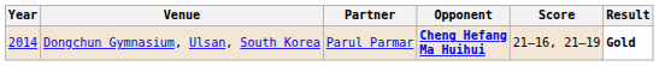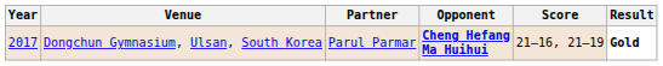 <table class="sortable wikitable" style="font-size: 90%;">
 <tr>
 <th>Year</th>
 <th>Venue</th>
 <th>Partner</th>
 <th>Opponent</th>
 <th>Score</th>
 <th>Result</th>
 </tr>
 <tr style="background:#F3E6D7">
-<td align="center"><a href='#'>2014</a></td>
+<td align="center"><a href='#'>2017</a></td>
 <td align="left"><a href='#'>Dongchun Gymnasium</a>, <a href='#'>Ulsan</a>, <a href='#'>South Korea</a></td>
 <td align="left"> <a href='#'>Parul Parmar</a></td>
 <td align="left"><strong> <a href='#'>Cheng Hefang</a>  <br>  <a href='#'>Ma Huihui</a></strong></td>
 <td align="left">21–16, 21–19</td>
 <td style="text-align:left; background:white"> <strong>Gold</strong></td>
 </tr>
 </table>
